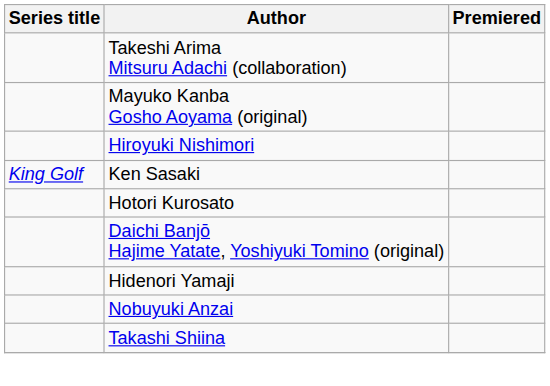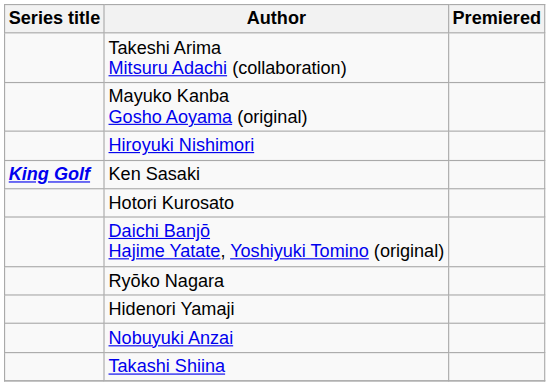 <table class="wikitable sortable">
 <tr>
 <th>Series title</th>
 <th>Author</th>
 <th>Premiered</th>
 </tr>
 <tr>
 <td></td>
 <td>Takeshi Arima<br><a href='#'>Mitsuru Adachi</a> (collaboration)</td>
 <td></td>
 </tr>
 <tr>
 <td></td>
 <td>Mayuko Kanba<br><a href='#'>Gosho Aoyama</a> (original)</td>
 <td></td>
 </tr>
 <tr>
 <td></td>
 <td><a href='#'>Hiroyuki Nishimori</a></td>
 <td></td>
 </tr>
 <tr>
-<td><em><a href='#'>King Golf</a></em></td>
+<td><strong><em><a href='#'>King Golf</a></em></strong></td>
 <td>Ken Sasaki</td>
 <td></td>
 </tr>
 <tr>
 <td></td>
 <td>Hotori Kurosato</td>
 <td></td>
 </tr>
 <tr>
 <td></td>
 <td><a href='#'>Daichi Banjō</a><br><a href='#'>Hajime Yatate</a>, <a href='#'>Yoshiyuki Tomino</a> (original)</td>
+<td></td>
+</tr>
+<tr>
+<td></td>
+<td>Ryōko Nagara</td>
 <td></td>
 </tr>
 <tr>
 <td></td>
 <td>Hidenori Yamaji</td>
 <td></td>
 </tr>
 <tr>
 <td></td>
 <td><a href='#'>Nobuyuki Anzai</a></td>
 <td></td>
 </tr>
 <tr>
 <td></td>
 <td><a href='#'>Takashi Shiina</a></td>
 <td></td>
 </tr>
 <tr>
 </tr>
 </table>
